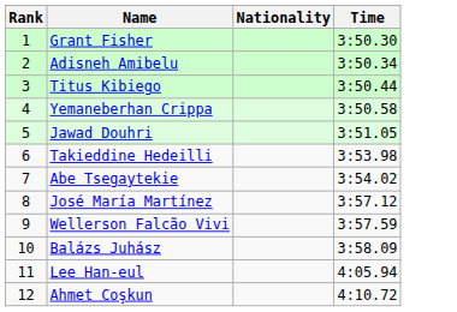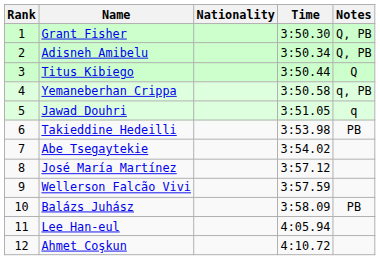 <table class="wikitable sortable" style="text-align:center">
 <tr>
 <th>Rank</th>
 <th>Name</th>
 <th>Nationality</th>
 <th>Time</th>
+<th>Notes</th>
 </tr>
 <tr bgcolor=ccffcc>
 <td>1</td>
 <td align=left><a href='#'>Grant Fisher</a></td>
 <td align=left></td>
 <td>3:50.30</td>
+<td>Q, PB</td>
 </tr>
 <tr bgcolor=ccffcc>
 <td>2</td>
 <td align=left><a href='#'>Adisneh Amibelu</a></td>
 <td align=left></td>
 <td>3:50.34</td>
+<td>Q, PB</td>
 </tr>
 <tr bgcolor=ccffcc>
 <td>3</td>
 <td align=left><a href='#'>Titus Kibiego</a></td>
 <td align=left></td>
 <td>3:50.44</td>
+<td>Q</td>
 </tr>
 <tr bgcolor=ddffdd>
 <td>4</td>
 <td align=left><a href='#'>Yemaneberhan Crippa</a></td>
 <td align=left></td>
 <td>3:50.58</td>
+<td>q, PB</td>
 </tr>
 <tr bgcolor=ddffdd>
 <td>5</td>
 <td align=left><a href='#'>Jawad Douhri</a></td>
 <td align=left></td>
 <td>3:51.05</td>
+<td>q</td>
 </tr>
 <tr>
 <td>6</td>
 <td align=left><a href='#'>Takieddine Hedeilli</a></td>
 <td align=left></td>
 <td>3:53.98</td>
+<td>PB</td>
 </tr>
 <tr>
 <td>7</td>
 <td align=left><a href='#'>Abe Tsegaytekie</a></td>
 <td align=left></td>
 <td>3:54.02</td>
+<td></td>
 </tr>
 <tr>
 <td>8</td>
 <td align=left><a href='#'>José María Martínez</a></td>
 <td align=left></td>
 <td>3:57.12</td>
+<td></td>
 </tr>
 <tr>
 <td>9</td>
 <td align=left><a href='#'>Wellerson Falcão Vivi</a></td>
 <td align=left></td>
 <td>3:57.59</td>
+<td></td>
 </tr>
 <tr>
 <td>10</td>
 <td align=left><a href='#'>Balázs Juhász</a></td>
 <td align=left></td>
 <td>3:58.09</td>
+<td>PB</td>
 </tr>
 <tr>
 <td>11</td>
 <td align=left><a href='#'>Lee Han-eul</a></td>
 <td align=left></td>
 <td>4:05.94</td>
+<td></td>
 </tr>
 <tr>
 <td>12</td>
 <td align=left><a href='#'>Ahmet Coşkun</a></td>
 <td align=left></td>
 <td>4:10.72</td>
+<td></td>
 </tr>
 </table>
